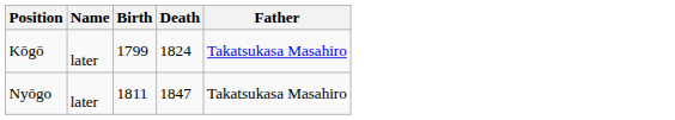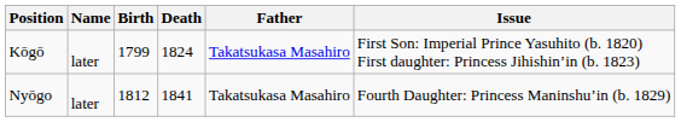 <table class="wikitable sortable">
 <tr>
 <th>Position</th>
 <th>Name</th>
 <th>Birth</th>
 <th>Death</th>
 <th>Father</th>
+<th>Issue</th>
 </tr>
 <tr>
 <td>Kōgō</td>
 <td><br>later </td>
 <td>1799</td>
 <td>1824</td>
 <td><a href='#'>Takatsukasa Masahiro</a></td>
+<td>First Son: Imperial Prince Yasuhito (b. 1820)<br>First daughter: Princess Jihishin’in (b. 1823)</td>
 </tr>
 <tr>
 <td>Nyōgo</td>
 <td><br>later </td>
-<td>1811</td>
-<td>1847</td>
+<td>1812</td>
+<td>1841</td>
 <td>Takatsukasa Masahiro</td>
+<td>Fourth Daughter: Princess Maninshu’in (b. 1829)</td>
 </tr>
 </table>
